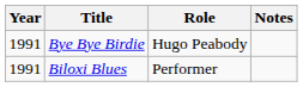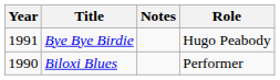 <table class="wikitable sortable">
 <tr>
 <th>Year</th>
 <th>Title</th>
+<th>Notes</th>
 <th>Role</th>
-<th>Notes</th>
 </tr>
 <tr>
 <td>1991</td>
 <td><em><a href='#'>Bye Bye Birdie</a></em></td>
+<td></td>
 <td>Hugo Peabody</td>
-<td></td>
 </tr>
 <tr>
-<td>1991</td>
+<td>1990</td>
 <td><em><a href='#'>Biloxi Blues</a></em></td>
+<td></td>
 <td>Performer</td>
-<td></td>
 </tr>
 </table>
